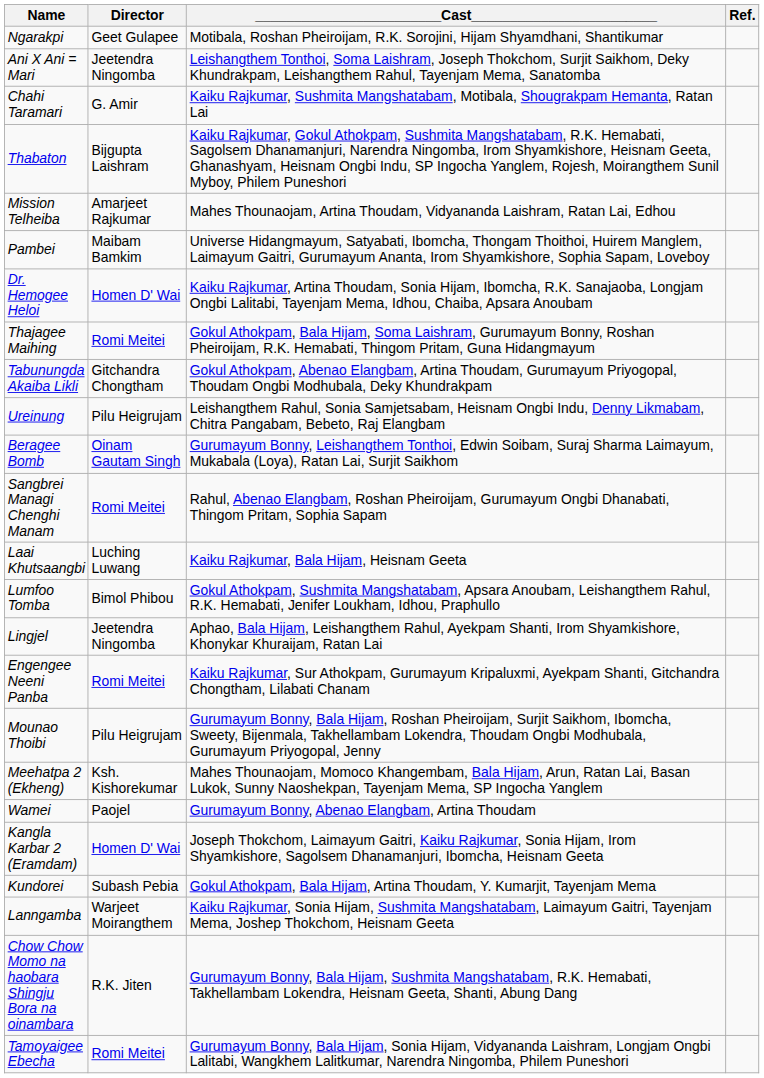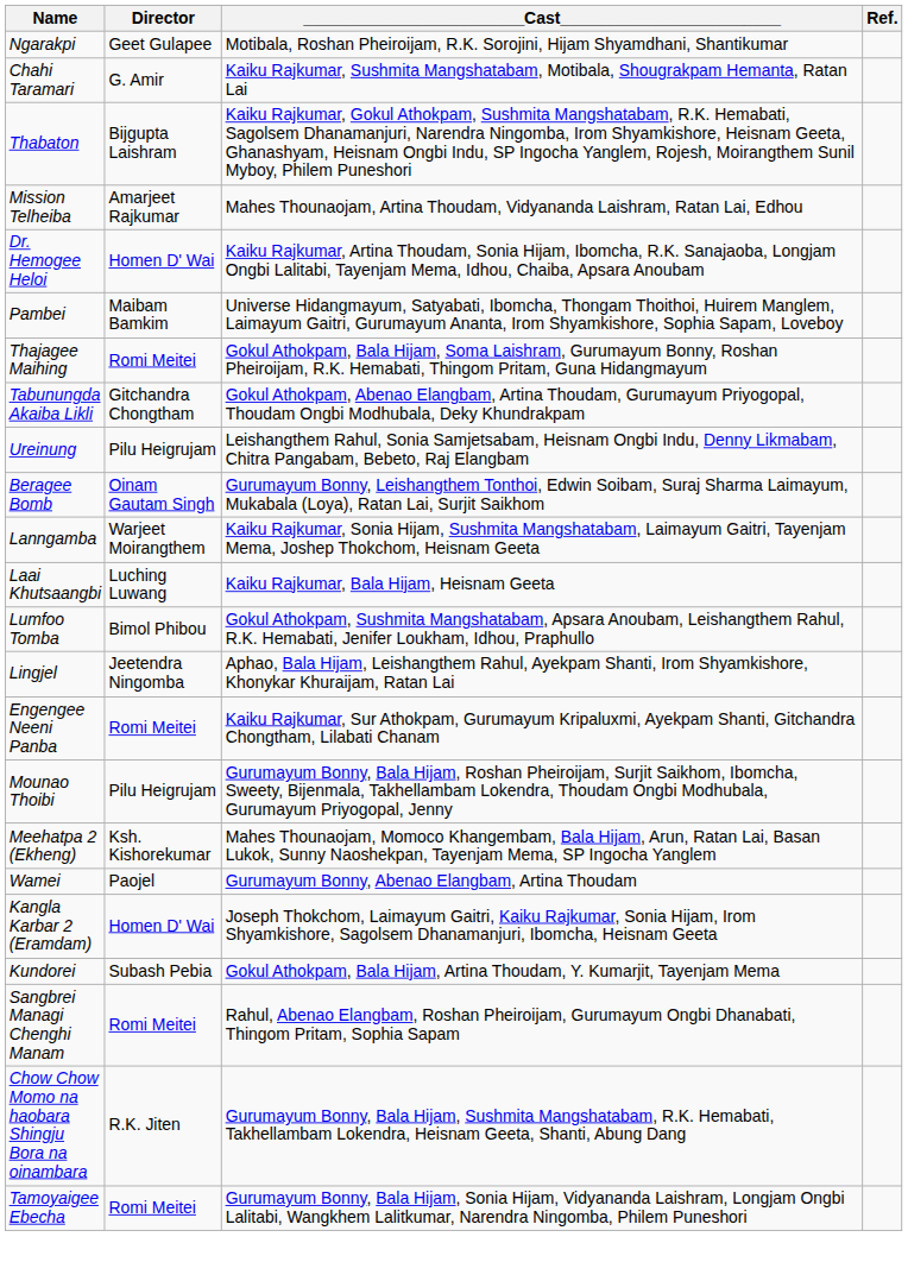 <table class="wikitable sortable">
 <tr>
 <th style="width:8%;">Name</th>
 <th>Director</th>
 <th>________________________Cast________________________</th>
 <th>Ref.</th>
 </tr>
 <tr>
 <td><em>Ngarakpi</em></td>
 <td>Geet Gulapee</td>
 <td>Motibala, Roshan Pheiroijam, R.K. Sorojini, Hijam Shyamdhani, Shantikumar</td>
-<td></td>
-</tr>
-<tr>
-<td><em>Ani X Ani = Mari</em></td>
-<td>Jeetendra Ningomba</td>
-<td><a href='#'>Leishangthem Tonthoi</a>, <a href='#'>Soma Laishram</a>, Joseph Thokchom, Surjit Saikhom, Deky Khundrakpam, Leishangthem Rahul, Tayenjam Mema, Sanatomba</td>
 <td></td>
 </tr>
 <tr>
 <td><em>Chahi Taramari</em></td>
 <td>G. Amir</td>
 <td><a href='#'>Kaiku Rajkumar</a>, <a href='#'>Sushmita Mangshatabam</a>, Motibala, <a href='#'>Shougrakpam Hemanta</a>, Ratan Lai</td>
 <td></td>
 </tr>
 <tr>
 <td><em><a href='#'>Thabaton</a></em></td>
 <td>Bijgupta Laishram</td>
 <td><a href='#'>Kaiku Rajkumar</a>, <a href='#'>Gokul Athokpam</a>, <a href='#'>Sushmita Mangshatabam</a>, R.K. Hemabati, Sagolsem Dhanamanjuri, Narendra Ningomba, Irom Shyamkishore, Heisnam Geeta, Ghanashyam, Heisnam Ongbi Indu, SP Ingocha Yanglem, Rojesh, Moirangthem Sunil Myboy, Philem Puneshori</td>
 <td></td>
 </tr>
 <tr>
 <td><em>Mission Telheiba</em></td>
 <td>Amarjeet Rajkumar</td>
 <td>Mahes Thounaojam, Artina Thoudam, Vidyananda Laishram, Ratan Lai, Edhou</td>
 <td></td>
 </tr>
 <tr>
+<td><em><a href='#'>Dr. Hemogee Heloi</a></em></td>
+<td><a href='#'>Homen D' Wai</a></td>
+<td><a href='#'>Kaiku Rajkumar</a>, Artina Thoudam, Sonia Hijam, Ibomcha, R.K. Sanajaoba, Longjam Ongbi Lalitabi, Tayenjam Mema, Idhou, Chaiba, Apsara Anoubam</td>
+<td></td>
+</tr>
+<tr>
 <td><em>Pambei</em></td>
 <td>Maibam Bamkim</td>
 <td>Universe Hidangmayum, Satyabati, Ibomcha, Thongam Thoithoi, Huirem Manglem, Laimayum Gaitri, Gurumayum Ananta, Irom Shyamkishore, Sophia Sapam, Loveboy</td>
-<td></td>
-</tr>
-<tr>
-<td><em><a href='#'>Dr. Hemogee Heloi</a></em></td>
-<td><a href='#'>Homen D' Wai</a></td>
-<td><a href='#'>Kaiku Rajkumar</a>, Artina Thoudam, Sonia Hijam, Ibomcha, R.K. Sanajaoba, Longjam Ongbi Lalitabi, Tayenjam Mema, Idhou, Chaiba, Apsara Anoubam</td>
 <td></td>
 </tr>
 <tr>
 <td><em>Thajagee Maihing</em></td>
 <td><a href='#'>Romi Meitei</a></td>
 <td><a href='#'>Gokul Athokpam</a>, <a href='#'>Bala Hijam</a>, <a href='#'>Soma Laishram</a>, Gurumayum Bonny, Roshan Pheiroijam, R.K. Hemabati, Thingom Pritam, Guna Hidangmayum</td>
 <td></td>
 </tr>
 <tr>
 <td><em><a href='#'>Tabunungda Akaiba Likli</a></em></td>
 <td>Gitchandra Chongtham</td>
 <td><a href='#'>Gokul Athokpam</a>, <a href='#'>Abenao Elangbam</a>, Artina Thoudam, Gurumayum Priyogopal, Thoudam Ongbi Modhubala, Deky Khundrakpam</td>
 <td></td>
 </tr>
 <tr>
 <td><em><a href='#'>Ureinung</a></em></td>
 <td>Pilu Heigrujam</td>
 <td>Leishangthem Rahul, Sonia Samjetsabam, Heisnam Ongbi Indu, <a href='#'>Denny Likmabam</a>, Chitra Pangabam, Bebeto, Raj Elangbam</td>
 <td></td>
 </tr>
 <tr>
 <td><em><a href='#'>Beragee Bomb</a></em></td>
 <td><a href='#'>Oinam Gautam Singh</a></td>
 <td><a href='#'>Gurumayum Bonny</a>, <a href='#'>Leishangthem Tonthoi</a>, Edwin Soibam, Suraj Sharma Laimayum, Mukabala (Loya), Ratan Lai, Surjit Saikhom</td>
 <td></td>
 </tr>
 <tr>
-<td><em>Sangbrei Managi Chenghi Manam</em></td>
-<td><a href='#'>Romi Meitei</a></td>
-<td>Rahul, <a href='#'>Abenao Elangbam</a>, Roshan Pheiroijam, Gurumayum Ongbi Dhanabati, Thingom Pritam, Sophia Sapam</td>
+<td><em>Lanngamba</em></td>
+<td>Warjeet Moirangthem</td>
+<td><a href='#'>Kaiku Rajkumar</a>, Sonia Hijam, <a href='#'>Sushmita Mangshatabam</a>, Laimayum Gaitri, Tayenjam Mema, Joshep Thokchom, Heisnam Geeta</td>
 <td></td>
 </tr>
 <tr>
 <td><em>Laai Khutsaangbi</em></td>
 <td>Luching Luwang</td>
 <td><a href='#'>Kaiku Rajkumar</a>, <a href='#'>Bala Hijam</a>, Heisnam Geeta</td>
 <td></td>
 </tr>
 <tr>
 <td><em>Lumfoo Tomba</em></td>
 <td>Bimol Phibou</td>
 <td><a href='#'>Gokul Athokpam</a>, <a href='#'>Sushmita Mangshatabam</a>, Apsara Anoubam, Leishangthem Rahul, R.K. Hemabati, Jenifer Loukham, Idhou, Praphullo</td>
 <td></td>
 </tr>
 <tr>
 <td><em>Lingjel</em></td>
 <td>Jeetendra Ningomba</td>
 <td>Aphao, <a href='#'>Bala Hijam</a>, Leishangthem Rahul, Ayekpam Shanti, Irom Shyamkishore, Khonykar Khuraijam, Ratan Lai</td>
 <td></td>
 </tr>
 <tr>
 <td><em>Engengee Neeni Panba</em></td>
 <td><a href='#'>Romi Meitei</a></td>
 <td><a href='#'>Kaiku Rajkumar</a>, Sur Athokpam, Gurumayum Kripaluxmi, Ayekpam Shanti, Gitchandra Chongtham, Lilabati Chanam</td>
 <td></td>
 </tr>
 <tr>
 <td><em>Mounao Thoibi</em></td>
 <td>Pilu Heigrujam</td>
 <td><a href='#'>Gurumayum Bonny</a>, <a href='#'>Bala Hijam</a>, Roshan Pheiroijam, Surjit Saikhom, Ibomcha, Sweety, Bijenmala, Takhellambam Lokendra, Thoudam Ongbi Modhubala, Gurumayum Priyogopal, Jenny</td>
 <td></td>
 </tr>
 <tr>
 <td><em>Meehatpa 2 (Ekheng)</em></td>
 <td>Ksh. Kishorekumar</td>
 <td>Mahes Thounaojam, Momoco Khangembam, <a href='#'>Bala Hijam</a>, Arun, Ratan Lai, Basan Lukok, Sunny Naoshekpan, Tayenjam Mema, SP Ingocha Yanglem</td>
 <td></td>
 </tr>
 <tr>
 <td><em>Wamei</em></td>
 <td>Paojel</td>
 <td><a href='#'>Gurumayum Bonny</a>, <a href='#'>Abenao Elangbam</a>, Artina Thoudam</td>
 <td></td>
 </tr>
 <tr>
 <td><em>Kangla Karbar 2 (Eramdam)</em></td>
 <td><a href='#'>Homen D' Wai</a></td>
 <td>Joseph Thokchom, Laimayum Gaitri, <a href='#'>Kaiku Rajkumar</a>, Sonia Hijam, Irom Shyamkishore, Sagolsem Dhanamanjuri, Ibomcha, Heisnam Geeta</td>
 <td></td>
 </tr>
 <tr>
 <td><em>Kundorei</em></td>
 <td>Subash Pebia</td>
 <td><a href='#'>Gokul Athokpam</a>, <a href='#'>Bala Hijam</a>, Artina Thoudam, Y. Kumarjit, Tayenjam Mema</td>
 <td></td>
 </tr>
 <tr>
-<td><em>Lanngamba</em></td>
-<td>Warjeet Moirangthem</td>
-<td><a href='#'>Kaiku Rajkumar</a>, Sonia Hijam, <a href='#'>Sushmita Mangshatabam</a>, Laimayum Gaitri, Tayenjam Mema, Joshep Thokchom, Heisnam Geeta</td>
+<td><em>Sangbrei Managi Chenghi Manam</em></td>
+<td><a href='#'>Romi Meitei</a></td>
+<td>Rahul, <a href='#'>Abenao Elangbam</a>, Roshan Pheiroijam, Gurumayum Ongbi Dhanabati, Thingom Pritam, Sophia Sapam</td>
 <td></td>
 </tr>
 <tr>
 <td><em><a href='#'>Chow Chow Momo na haobara Shingju Bora na oinambara</a></em></td>
 <td>R.K. Jiten</td>
 <td><a href='#'>Gurumayum Bonny</a>, <a href='#'>Bala Hijam</a>, <a href='#'>Sushmita Mangshatabam</a>, R.K. Hemabati, Takhellambam Lokendra, Heisnam Geeta, Shanti, Abung Dang</td>
 <td></td>
 </tr>
 <tr>
 <td><em><a href='#'>Tamoyaigee Ebecha</a></em></td>
 <td><a href='#'>Romi Meitei</a></td>
 <td><a href='#'>Gurumayum Bonny</a>, <a href='#'>Bala Hijam</a>, Sonia Hijam, Vidyananda Laishram, Longjam Ongbi Lalitabi, Wangkhem Lalitkumar, Narendra Ningomba, Philem Puneshori</td>
 <td></td>
 </tr>
 </table>
